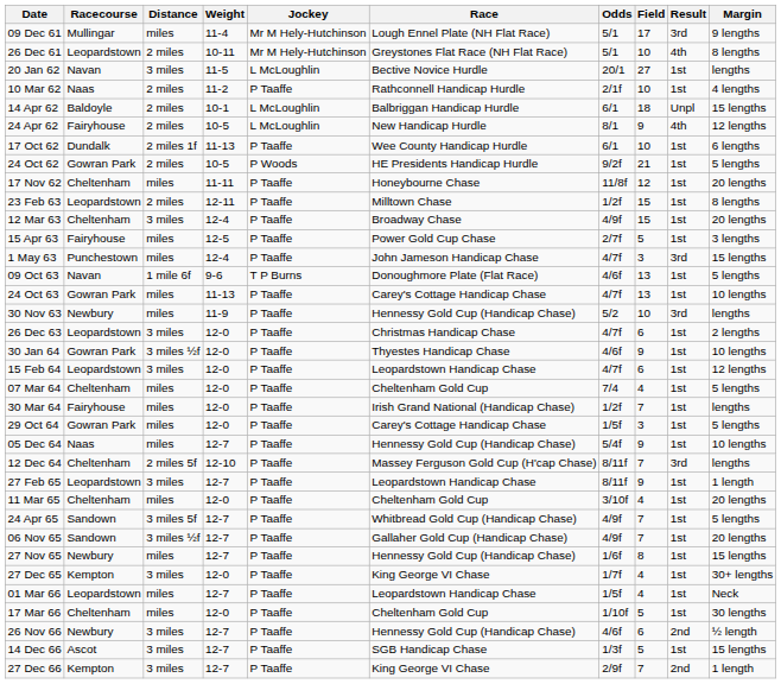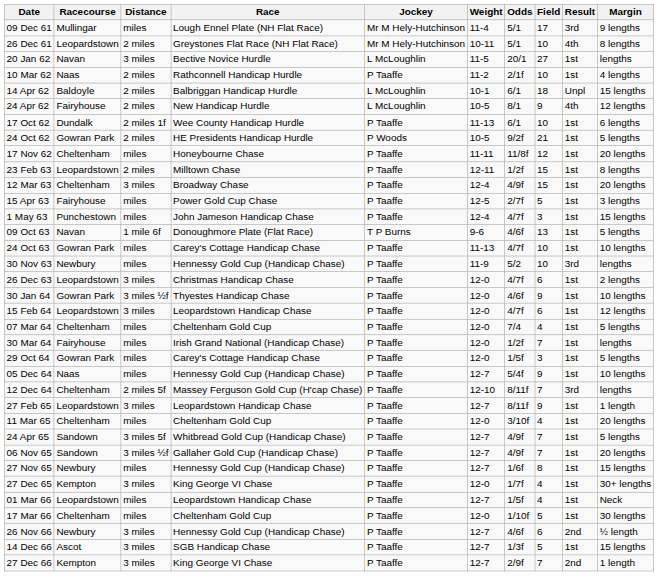 <table class="wikitable">
 <tr>
 <th>Date</th>
 <th>Racecourse</th>
 <th>Distance</th>
+<th>Race</th>
+<th>Jockey</th>
 <th>Weight</th>
-<th>Jockey</th>
-<th>Race</th>
 <th>Odds</th>
 <th>Field</th>
 <th>Result</th>
 <th>Margin</th>
 </tr>
 <tr>
 <td>09 Dec 61</td>
 <td>Mullingar</td>
 <td> miles</td>
+<td>Lough Ennel Plate (NH Flat Race)</td>
+<td>Mr M Hely-Hutchinson</td>
 <td>11-4</td>
-<td>Mr M Hely-Hutchinson</td>
-<td>Lough Ennel Plate (NH Flat Race)</td>
 <td>5/1</td>
 <td>17</td>
 <td>3rd</td>
 <td>9 lengths</td>
 </tr>
 <tr>
 <td>26 Dec 61</td>
 <td>Leopardstown</td>
 <td>2 miles</td>
+<td>Greystones Flat Race (NH Flat Race)</td>
+<td>Mr M Hely-Hutchinson</td>
 <td>10-11</td>
-<td>Mr M Hely-Hutchinson</td>
-<td>Greystones Flat Race (NH Flat Race)</td>
 <td>5/1</td>
 <td>10</td>
 <td>4th</td>
 <td>8 lengths</td>
 </tr>
 <tr>
 <td>20 Jan 62</td>
 <td>Navan</td>
 <td>3 miles</td>
+<td>Bective Novice Hurdle</td>
+<td>L McLoughlin</td>
 <td>11-5</td>
-<td>L McLoughlin</td>
-<td>Bective Novice Hurdle</td>
 <td>20/1</td>
 <td>27</td>
 <td>1st</td>
 <td> lengths</td>
 </tr>
 <tr>
 <td>10 Mar 62</td>
 <td>Naas</td>
 <td>2 miles</td>
+<td>Rathconnell Handicap Hurdle</td>
+<td>P Taaffe</td>
 <td>11-2</td>
-<td>P Taaffe</td>
-<td>Rathconnell Handicap Hurdle</td>
 <td>2/1f</td>
 <td>10</td>
 <td>1st</td>
 <td>4 lengths</td>
 </tr>
 <tr>
 <td>14 Apr 62</td>
 <td>Baldoyle</td>
 <td>2 miles</td>
+<td>Balbriggan Handicap Hurdle</td>
+<td>L McLoughlin</td>
 <td>10-1</td>
-<td>L McLoughlin</td>
-<td>Balbriggan Handicap Hurdle</td>
 <td>6/1</td>
 <td>18</td>
 <td>Unpl</td>
 <td>15 lengths</td>
 </tr>
 <tr>
 <td>24 Apr 62</td>
 <td>Fairyhouse</td>
 <td>2 miles</td>
+<td>New Handicap Hurdle</td>
+<td>L McLoughlin</td>
 <td>10-5</td>
-<td>L McLoughlin</td>
-<td>New Handicap Hurdle</td>
 <td>8/1</td>
 <td>9</td>
 <td>4th</td>
 <td>12 lengths</td>
 </tr>
 <tr>
 <td>17 Oct 62</td>
 <td>Dundalk</td>
 <td>2 miles 1f</td>
+<td>Wee County Handicap Hurdle</td>
+<td>P Taaffe</td>
 <td>11-13</td>
-<td>P Taaffe</td>
-<td>Wee County Handicap Hurdle</td>
 <td>6/1</td>
 <td>10</td>
 <td>1st</td>
 <td>6 lengths</td>
 </tr>
 <tr>
 <td>24 Oct 62</td>
 <td>Gowran Park</td>
 <td>2 miles</td>
+<td>HE Presidents Handicap Hurdle</td>
+<td>P Woods</td>
 <td>10-5</td>
-<td>P Woods</td>
-<td>HE Presidents Handicap Hurdle</td>
 <td>9/2f</td>
 <td>21</td>
 <td>1st</td>
 <td>5 lengths</td>
 </tr>
 <tr>
 <td>17 Nov 62</td>
 <td>Cheltenham</td>
 <td> miles</td>
+<td>Honeybourne Chase</td>
+<td>P Taaffe</td>
 <td>11-11</td>
-<td>P Taaffe</td>
-<td>Honeybourne Chase</td>
 <td>11/8f</td>
 <td>12</td>
 <td>1st</td>
 <td>20 lengths</td>
 </tr>
 <tr>
 <td>23 Feb 63</td>
 <td>Leopardstown</td>
 <td>2 miles</td>
+<td>Milltown Chase</td>
+<td>P Taaffe</td>
 <td>12-11</td>
-<td>P Taaffe</td>
-<td>Milltown Chase</td>
 <td>1/2f</td>
 <td>15</td>
 <td>1st</td>
 <td>8 lengths</td>
 </tr>
 <tr>
 <td>12 Mar 63</td>
 <td>Cheltenham</td>
 <td>3 miles</td>
+<td>Broadway Chase</td>
+<td>P Taaffe</td>
 <td>12-4</td>
-<td>P Taaffe</td>
-<td>Broadway Chase</td>
 <td>4/9f</td>
 <td>15</td>
 <td>1st</td>
 <td>20 lengths</td>
 </tr>
 <tr>
 <td>15 Apr 63</td>
 <td>Fairyhouse</td>
 <td> miles</td>
+<td>Power Gold Cup Chase</td>
+<td>P Taaffe</td>
 <td>12-5</td>
-<td>P Taaffe</td>
-<td>Power Gold Cup Chase</td>
 <td>2/7f</td>
 <td>5</td>
 <td>1st</td>
 <td>3 lengths</td>
 </tr>
 <tr>
 <td>1 May 63</td>
 <td>Punchestown</td>
 <td> miles</td>
+<td>John Jameson Handicap Chase</td>
+<td>P Taaffe</td>
 <td>12-4</td>
-<td>P Taaffe</td>
-<td>John Jameson Handicap Chase</td>
 <td>4/7f</td>
 <td>3</td>
-<td>3rd</td>
+<td>1st</td>
 <td>15 lengths</td>
 </tr>
 <tr>
 <td>09 Oct 63</td>
 <td>Navan</td>
 <td>1 mile 6f</td>
+<td>Donoughmore Plate (Flat Race)</td>
+<td>T P Burns</td>
 <td>9-6</td>
-<td>T P Burns</td>
-<td>Donoughmore Plate (Flat Race)</td>
 <td>4/6f</td>
 <td>13</td>
 <td>1st</td>
 <td>5 lengths</td>
 </tr>
 <tr>
 <td>24 Oct 63</td>
 <td>Gowran Park</td>
 <td> miles</td>
+<td>Carey's Cottage Handicap Chase</td>
+<td>P Taaffe</td>
 <td>11-13</td>
-<td>P Taaffe</td>
-<td>Carey's Cottage Handicap Chase</td>
 <td>4/7f</td>
-<td>13</td>
+<td>10</td>
 <td>1st</td>
 <td>10 lengths</td>
 </tr>
 <tr>
 <td>30 Nov 63</td>
 <td>Newbury</td>
 <td> miles</td>
+<td>Hennessy Gold Cup (Handicap Chase)</td>
+<td>P Taaffe</td>
 <td>11-9</td>
-<td>P Taaffe</td>
-<td>Hennessy Gold Cup (Handicap Chase)</td>
 <td>5/2</td>
 <td>10</td>
 <td>3rd</td>
 <td> lengths</td>
 </tr>
 <tr>
 <td>26 Dec 63</td>
 <td>Leopardstown</td>
 <td>3 miles</td>
+<td>Christmas Handicap Chase</td>
+<td>P Taaffe</td>
 <td>12-0</td>
-<td>P Taaffe</td>
-<td>Christmas Handicap Chase</td>
 <td>4/7f</td>
 <td>6</td>
 <td>1st</td>
 <td>2 lengths</td>
 </tr>
 <tr>
 <td>30 Jan 64</td>
 <td>Gowran Park</td>
 <td>3 miles ½f</td>
+<td>Thyestes Handicap Chase</td>
+<td>P Taaffe</td>
 <td>12-0</td>
-<td>P Taaffe</td>
-<td>Thyestes Handicap Chase</td>
 <td>4/6f</td>
 <td>9</td>
 <td>1st</td>
 <td>10 lengths</td>
 </tr>
 <tr>
 <td>15 Feb 64</td>
 <td>Leopardstown</td>
 <td>3 miles</td>
+<td>Leopardstown Handicap Chase</td>
+<td>P Taaffe</td>
 <td>12-0</td>
-<td>P Taaffe</td>
-<td>Leopardstown Handicap Chase</td>
 <td>4/7f</td>
 <td>6</td>
 <td>1st</td>
 <td>12 lengths</td>
 </tr>
 <tr>
 <td>07 Mar 64</td>
 <td>Cheltenham</td>
 <td> miles</td>
+<td>Cheltenham Gold Cup</td>
+<td>P Taaffe</td>
 <td>12-0</td>
-<td>P Taaffe</td>
-<td>Cheltenham Gold Cup</td>
 <td>7/4</td>
 <td>4</td>
 <td>1st</td>
 <td>5 lengths</td>
 </tr>
 <tr>
 <td>30 Mar 64</td>
 <td>Fairyhouse</td>
 <td> miles</td>
+<td>Irish Grand National (Handicap Chase)</td>
+<td>P Taaffe</td>
 <td>12-0</td>
-<td>P Taaffe</td>
-<td>Irish Grand National (Handicap Chase)</td>
 <td>1/2f</td>
 <td>7</td>
 <td>1st</td>
 <td> lengths</td>
 </tr>
 <tr>
 <td>29 Oct 64</td>
 <td>Gowran Park</td>
 <td> miles</td>
+<td>Carey's Cottage Handicap Chase</td>
+<td>P Taaffe</td>
 <td>12-0</td>
-<td>P Taaffe</td>
-<td>Carey's Cottage Handicap Chase</td>
 <td>1/5f</td>
 <td>3</td>
 <td>1st</td>
 <td>5 lengths</td>
 </tr>
 <tr>
 <td>05 Dec 64</td>
 <td>Naas</td>
 <td> miles</td>
+<td>Hennessy Gold Cup (Handicap Chase)</td>
+<td>P Taaffe</td>
 <td>12-7</td>
-<td>P Taaffe</td>
-<td>Hennessy Gold Cup (Handicap Chase)</td>
 <td>5/4f</td>
 <td>9</td>
 <td>1st</td>
 <td>10 lengths</td>
 </tr>
 <tr>
 <td>12 Dec 64</td>
 <td>Cheltenham</td>
 <td>2 miles 5f</td>
+<td>Massey Ferguson Gold Cup (H'cap Chase)</td>
+<td>P Taaffe</td>
 <td>12-10</td>
-<td>P Taaffe</td>
-<td>Massey Ferguson Gold Cup (H'cap Chase)</td>
 <td>8/11f</td>
 <td>7</td>
 <td>3rd</td>
 <td> lengths</td>
 </tr>
 <tr>
 <td>27 Feb 65</td>
 <td>Leopardstown</td>
 <td>3 miles</td>
+<td>Leopardstown Handicap Chase</td>
+<td>P Taaffe</td>
 <td>12-7</td>
-<td>P Taaffe</td>
-<td>Leopardstown Handicap Chase</td>
 <td>8/11f</td>
 <td>9</td>
 <td>1st</td>
 <td>1 length</td>
 </tr>
 <tr>
 <td>11 Mar 65</td>
 <td>Cheltenham</td>
 <td> miles</td>
+<td>Cheltenham Gold Cup</td>
+<td>P Taaffe</td>
 <td>12-0</td>
-<td>P Taaffe</td>
-<td>Cheltenham Gold Cup</td>
 <td>3/10f</td>
 <td>4</td>
 <td>1st</td>
 <td>20 lengths</td>
 </tr>
 <tr>
 <td>24 Apr 65</td>
 <td>Sandown</td>
 <td>3 miles 5f</td>
+<td>Whitbread Gold Cup (Handicap Chase)</td>
+<td>P Taaffe</td>
 <td>12-7</td>
-<td>P Taaffe</td>
-<td>Whitbread Gold Cup (Handicap Chase)</td>
 <td>4/9f</td>
 <td>7</td>
 <td>1st</td>
 <td>5 lengths</td>
 </tr>
 <tr>
 <td>06 Nov 65</td>
 <td>Sandown</td>
 <td>3 miles ½f</td>
+<td>Gallaher Gold Cup (Handicap Chase)</td>
+<td>P Taaffe</td>
 <td>12-7</td>
-<td>P Taaffe</td>
-<td>Gallaher Gold Cup (Handicap Chase)</td>
 <td>4/9f</td>
 <td>7</td>
 <td>1st</td>
 <td>20 lengths</td>
 </tr>
 <tr>
 <td>27 Nov 65</td>
 <td>Newbury</td>
 <td> miles</td>
+<td>Hennessy Gold Cup (Handicap Chase)</td>
+<td>P Taaffe</td>
 <td>12-7</td>
-<td>P Taaffe</td>
-<td>Hennessy Gold Cup (Handicap Chase)</td>
 <td>1/6f</td>
 <td>8</td>
 <td>1st</td>
 <td>15 lengths</td>
 </tr>
 <tr>
 <td>27 Dec 65</td>
 <td>Kempton</td>
 <td>3 miles</td>
+<td>King George VI Chase</td>
+<td>P Taaffe</td>
 <td>12-0</td>
-<td>P Taaffe</td>
-<td>King George VI Chase</td>
 <td>1/7f</td>
 <td>4</td>
 <td>1st</td>
 <td>30+ lengths</td>
 </tr>
 <tr>
 <td>01 Mar 66</td>
 <td>Leopardstown</td>
 <td> miles</td>
+<td>Leopardstown Handicap Chase</td>
+<td>P Taaffe</td>
 <td>12-7</td>
-<td>P Taaffe</td>
-<td>Leopardstown Handicap Chase</td>
 <td>1/5f</td>
 <td>4</td>
 <td>1st</td>
 <td>Neck</td>
 </tr>
 <tr>
 <td>17 Mar 66</td>
 <td>Cheltenham</td>
 <td> miles</td>
+<td>Cheltenham Gold Cup</td>
+<td>P Taaffe</td>
 <td>12-0</td>
-<td>P Taaffe</td>
-<td>Cheltenham Gold Cup</td>
 <td>1/10f</td>
 <td>5</td>
 <td>1st</td>
 <td>30 lengths</td>
 </tr>
 <tr>
 <td>26 Nov 66</td>
 <td>Newbury</td>
 <td>3 miles</td>
+<td>Hennessy Gold Cup (Handicap Chase)</td>
+<td>P Taaffe</td>
 <td>12-7</td>
-<td>P Taaffe</td>
-<td>Hennessy Gold Cup (Handicap Chase)</td>
 <td>4/6f</td>
 <td>6</td>
 <td>2nd</td>
 <td>½ length</td>
 </tr>
 <tr>
 <td>14 Dec 66</td>
 <td>Ascot</td>
 <td>3 miles</td>
+<td>SGB Handicap Chase</td>
+<td>P Taaffe</td>
 <td>12-7</td>
-<td>P Taaffe</td>
-<td>SGB Handicap Chase</td>
 <td>1/3f</td>
 <td>5</td>
 <td>1st</td>
 <td>15 lengths</td>
 </tr>
 <tr>
 <td>27 Dec 66</td>
 <td>Kempton</td>
 <td>3 miles</td>
+<td>King George VI Chase</td>
+<td>P Taaffe</td>
 <td>12-7</td>
-<td>P Taaffe</td>
-<td>King George VI Chase</td>
 <td>2/9f</td>
 <td>7</td>
 <td>2nd</td>
 <td>1 length</td>
 </tr>
 </table>
